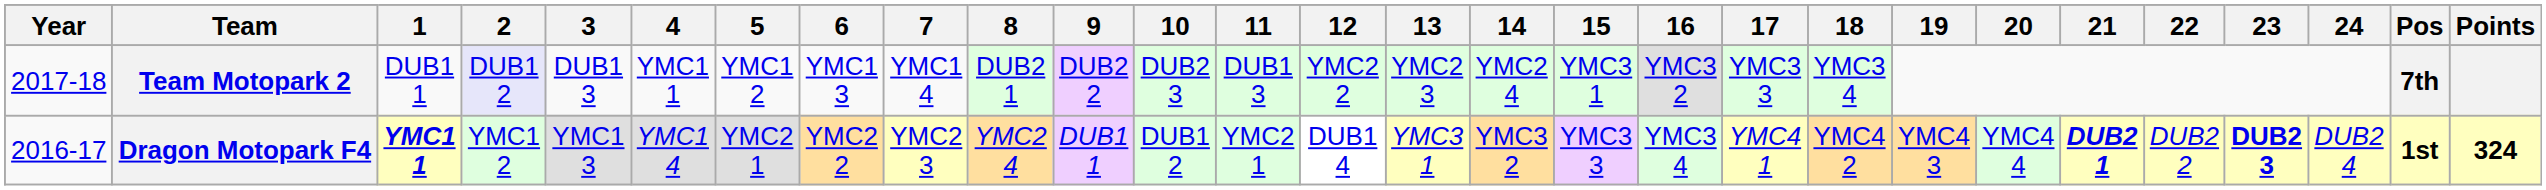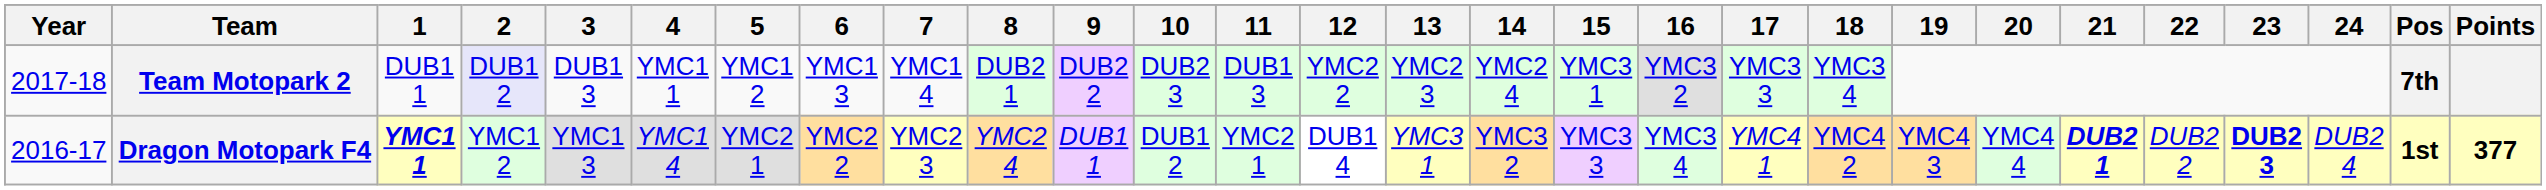 <table class="wikitable" style="text-align:center; font-size:85%">
 <tr>
 <th>Year</th>
 <th>Team</th>
 <th>1</th>
 <th>2</th>
 <th>3</th>
 <th>4</th>
 <th>5</th>
 <th>6</th>
 <th>7</th>
 <th>8</th>
 <th>9</th>
 <th>10</th>
 <th>11</th>
 <th>12</th>
 <th>13</th>
 <th>14</th>
 <th>15</th>
 <th>16</th>
 <th>17</th>
 <th>18</th>
 <th>19</th>
 <th>20</th>
 <th>21</th>
 <th>22</th>
 <th>23</th>
 <th>24</th>
 <th>Pos</th>
 <th>Points</th>
 </tr>
 <tr>
 <td nowrap><a href='#'>2017-18</a></td>
 <th nowrap><a href='#'>Team Motopark 2</a></th>
 <td><a href='#'>DUB1<br>1</a></td>
 <td style="background: lavender;"><a href='#'>DUB1<br>2</a></td>
 <td><a href='#'>DUB1<br>3</a></td>
 <td><a href='#'>YMC1<br>1</a></td>
 <td><a href='#'>YMC1<br>2</a></td>
 <td><a href='#'>YMC1<br>3</a></td>
 <td><a href='#'>YMC1<br>4</a></td>
 <td style="background:#dfffdf"><a href='#'>DUB2<br>1</a><br></td>
 <td style="background:#efcfff"><a href='#'>DUB2<br>2</a><br></td>
 <td style="background:#dfffdf"><a href='#'>DUB2<br>3</a><br></td>
 <td style="background:#dfffdf"><a href='#'>DUB1<br>3</a><br></td>
 <td style="background:#dfffdf"><a href='#'>YMC2<br>2</a><br></td>
 <td style="background:#dfffdf"><a href='#'>YMC2<br>3</a><br></td>
 <td style="background:#dfffdf"><a href='#'>YMC2<br>4</a><br></td>
 <td style="background:#dfffdf"><a href='#'>YMC3<br>1</a><br></td>
 <td style="background:#dfdfdf"><a href='#'>YMC3<br>2</a><br></td>
 <td style="background:#dfffdf"><a href='#'>YMC3<br>3</a><br></td>
 <td style="background:#dfffdf"><a href='#'>YMC3<br>4</a><br></td>
 <td colspan=6></td>
 <th>7th</th>
 <th></th>
 </tr>
 <tr>
 <td nowrap><a href='#'>2016-17</a></td>
 <th nowrap><a href='#'>Dragon Motopark F4</a></th>
 <td style="background:#ffffbf"><strong><em><a href='#'>YMC1<br>1</a></em></strong><br></td>
 <td style="background:#dfffdf"><a href='#'>YMC1<br>2</a><br></td>
 <td style="background:#dfdfdf"><a href='#'>YMC1<br>3</a><br></td>
 <td style="background:#dfdfdf"><em><a href='#'>YMC1<br>4</a></em><br></td>
 <td style="background:#dfdfdf"><a href='#'>YMC2<br>1</a><br></td>
 <td style="background:#ffdf9f"><a href='#'>YMC2<br>2</a><br></td>
 <td style="background:#ffffbf"><a href='#'>YMC2<br>3</a><br></td>
 <td style="background:#ffdf9f"><em><a href='#'>YMC2<br>4</a></em><br></td>
 <td style="background:#efcfff"><em><a href='#'>DUB1<br>1</a></em><br></td>
 <td style="background:#dfffdf"><a href='#'>DUB1<br>2</a><br></td>
 <td style="background:#dfffdf"><a href='#'>YMC2<br>1</a><br></td>
 <td style="background:#ffffff"><a href='#'>DUB1<br>4</a><br></td>
 <td style="background:#ffffbf"><em><a href='#'>YMC3<br>1</a></em><br></td>
 <td style="background:#ffdf9f"><a href='#'>YMC3<br>2</a><br></td>
 <td style="background:#efcfff"><a href='#'>YMC3<br>3</a><br></td>
 <td style="background:#dfffdf"><a href='#'>YMC3<br>4</a><br></td>
 <td style="background:#ffffbf"><em><a href='#'>YMC4<br>1</a></em><br></td>
 <td style="background:#ffdf9f"><a href='#'>YMC4<br>2</a><br></td>
 <td style="background:#ffdf9f"><a href='#'>YMC4<br>3</a><br></td>
 <td style="background:#dfffdf"><a href='#'>YMC4<br>4</a><br></td>
 <td style="background:#ffffbf"><strong><em><a href='#'>DUB2<br>1</a></em></strong><br></td>
 <td style="background:#ffffbf"><em><a href='#'>DUB2<br>2</a></em><br></td>
 <td style="background:#ffffbf"><strong><a href='#'>DUB2<br>3</a></strong><br></td>
 <td style="background:#ffffbf"><em><a href='#'>DUB2<br>4</a></em><br></td>
 <th style="background:#ffffbf">1st</th>
-<th style="background:#ffffbf">324</th>
+<th style="background:#ffffbf">377</th>
 </tr>
 </table>
